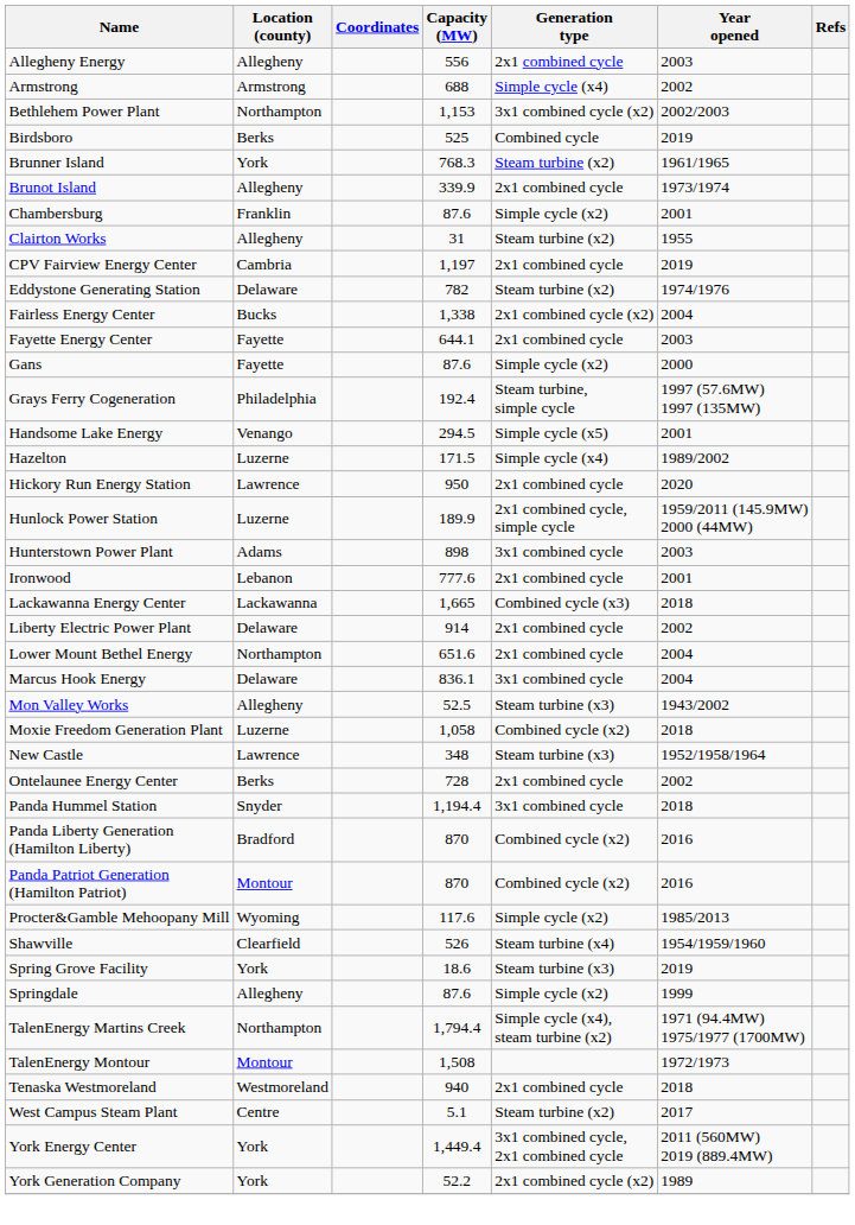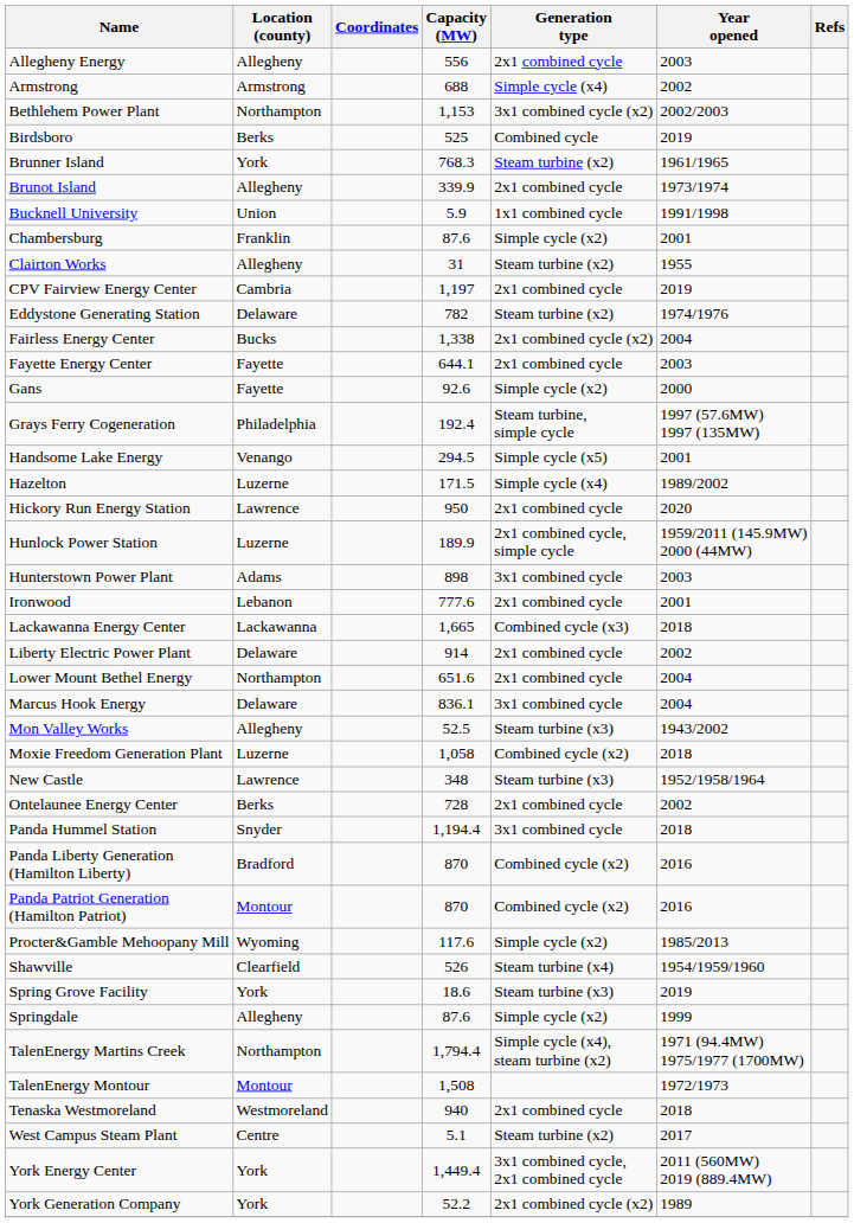 <table class="wikitable sortable">
 <tr>
 <th>Name</th>
 <th>Location<br>(county)</th>
 <th><a href='#'>Coordinates</a></th>
 <th>Capacity<br>(<a href='#'>MW</a>)</th>
 <th>Generation<br>type</th>
 <th>Year<br>opened</th>
 <th>Refs</th>
 </tr>
 <tr>
 <td>Allegheny Energy</td>
 <td>Allegheny</td>
 <td></td>
 <td align="center">556</td>
 <td>2x1 <a href='#'>combined cycle</a></td>
 <td>2003</td>
 <td></td>
 </tr>
 <tr>
 <td>Armstrong</td>
 <td>Armstrong</td>
 <td></td>
 <td align="center">688</td>
 <td><a href='#'>Simple cycle</a> (x4)</td>
 <td>2002</td>
 <td></td>
 </tr>
 <tr>
 <td>Bethlehem Power Plant</td>
 <td>Northampton</td>
 <td></td>
 <td align="center">1,153</td>
 <td>3x1 combined cycle (x2)</td>
 <td>2002/2003</td>
 <td></td>
 </tr>
 <tr>
 <td>Birdsboro</td>
 <td>Berks</td>
 <td></td>
 <td align="center">525</td>
 <td>Combined cycle</td>
 <td>2019</td>
 <td></td>
 </tr>
 <tr>
 <td>Brunner Island</td>
 <td>York</td>
 <td></td>
 <td align="center">768.3</td>
 <td><a href='#'>Steam turbine</a> (x2)</td>
 <td>1961/1965</td>
 <td></td>
 </tr>
 <tr>
 <td><a href='#'>Brunot Island</a></td>
 <td>Allegheny</td>
 <td></td>
 <td align="center">339.9</td>
 <td>2x1 combined cycle</td>
 <td>1973/1974</td>
 <td></td>
 </tr>
 <tr>
+<td><a href='#'>Bucknell University</a></td>
+<td>Union</td>
+<td></td>
+<td align="center">5.9</td>
+<td>1x1 combined cycle</td>
+<td>1991/1998</td>
+<td></td>
+</tr>
+<tr>
 <td>Chambersburg</td>
 <td>Franklin</td>
 <td></td>
 <td align="center">87.6</td>
 <td>Simple cycle (x2)</td>
 <td>2001</td>
 <td></td>
 </tr>
 <tr>
 <td><a href='#'>Clairton Works</a></td>
 <td>Allegheny</td>
 <td></td>
 <td align="center">31</td>
 <td>Steam turbine (x2)</td>
 <td>1955</td>
 <td></td>
 </tr>
 <tr>
 <td>CPV Fairview Energy Center</td>
 <td>Cambria</td>
 <td></td>
 <td align="center">1,197</td>
 <td>2x1 combined cycle</td>
 <td>2019</td>
 <td></td>
 </tr>
 <tr>
 <td>Eddystone Generating Station</td>
 <td>Delaware</td>
 <td></td>
 <td align="center">782</td>
 <td>Steam turbine (x2)</td>
 <td>1974/1976</td>
 <td></td>
 </tr>
 <tr>
 <td>Fairless Energy Center</td>
 <td>Bucks</td>
 <td></td>
 <td align="center">1,338</td>
 <td>2x1 combined cycle (x2)</td>
 <td>2004</td>
 <td></td>
 </tr>
 <tr>
 <td>Fayette Energy Center</td>
 <td>Fayette</td>
 <td></td>
 <td align="center">644.1</td>
 <td>2x1 combined cycle</td>
 <td>2003</td>
 <td></td>
 </tr>
 <tr>
 <td>Gans</td>
 <td>Fayette</td>
 <td></td>
-<td align="center">87.6</td>
+<td align="center">92.6</td>
 <td>Simple cycle (x2)</td>
 <td>2000</td>
 <td></td>
 </tr>
 <tr>
 <td>Grays Ferry Cogeneration</td>
 <td>Philadelphia</td>
 <td></td>
 <td align="center">192.4</td>
 <td>Steam turbine,<br>simple cycle</td>
 <td>1997 (57.6MW)<br>1997 (135MW)</td>
 <td></td>
 </tr>
 <tr>
 <td>Handsome Lake Energy</td>
 <td>Venango</td>
 <td></td>
 <td align="center">294.5</td>
 <td>Simple cycle (x5)</td>
 <td>2001</td>
 <td></td>
 </tr>
 <tr>
 <td>Hazelton</td>
 <td>Luzerne</td>
 <td></td>
 <td align="center">171.5</td>
 <td>Simple cycle (x4)</td>
 <td>1989/2002</td>
 <td></td>
 </tr>
 <tr>
 <td>Hickory Run Energy Station</td>
 <td>Lawrence</td>
 <td></td>
 <td align="center">950</td>
 <td>2x1 combined cycle</td>
 <td>2020</td>
 <td></td>
 </tr>
 <tr>
 <td>Hunlock Power Station</td>
 <td>Luzerne</td>
 <td></td>
 <td align="center">189.9</td>
 <td>2x1 combined cycle,<br>simple cycle</td>
 <td>1959/2011 (145.9MW)<br>2000 (44MW)</td>
 </tr>
 <tr>
 <td>Hunterstown Power Plant</td>
 <td>Adams</td>
 <td></td>
 <td align="center">898</td>
 <td>3x1 combined cycle</td>
 <td>2003</td>
 <td></td>
 </tr>
 <tr>
 <td>Ironwood</td>
 <td>Lebanon</td>
 <td></td>
 <td align="center">777.6</td>
 <td>2x1 combined cycle</td>
 <td>2001</td>
 <td></td>
 </tr>
 <tr>
 <td>Lackawanna Energy Center</td>
 <td>Lackawanna</td>
 <td></td>
 <td align="center">1,665</td>
 <td>Combined cycle (x3)</td>
 <td>2018</td>
 <td></td>
 </tr>
 <tr>
 <td>Liberty Electric Power Plant</td>
 <td>Delaware</td>
 <td></td>
 <td align="center">914</td>
 <td>2x1 combined cycle</td>
 <td>2002</td>
 <td></td>
 </tr>
 <tr>
 <td>Lower Mount Bethel Energy</td>
 <td>Northampton</td>
 <td></td>
 <td align="center">651.6</td>
 <td>2x1 combined cycle</td>
 <td>2004</td>
 <td></td>
 </tr>
 <tr>
 <td>Marcus Hook Energy</td>
 <td>Delaware</td>
 <td></td>
 <td align="center">836.1</td>
 <td>3x1 combined cycle</td>
 <td>2004</td>
 <td></td>
 </tr>
 <tr>
 <td><a href='#'>Mon Valley Works</a></td>
 <td>Allegheny</td>
 <td></td>
 <td align="center">52.5</td>
 <td>Steam turbine (x3)</td>
 <td>1943/2002</td>
 <td></td>
 </tr>
 <tr>
 <td>Moxie Freedom Generation Plant</td>
 <td>Luzerne</td>
 <td></td>
 <td align="center">1,058</td>
 <td>Combined cycle (x2)</td>
 <td>2018</td>
 </tr>
 <tr>
 <td>New Castle</td>
 <td>Lawrence</td>
 <td></td>
 <td align="center">348</td>
 <td>Steam turbine (x3)</td>
 <td>1952/1958/1964</td>
 <td></td>
 </tr>
 <tr>
 <td>Ontelaunee Energy Center</td>
 <td>Berks</td>
 <td></td>
 <td align="center">728</td>
 <td>2x1 combined cycle</td>
 <td>2002</td>
 <td></td>
 </tr>
 <tr>
 <td>Panda Hummel Station</td>
 <td>Snyder</td>
 <td></td>
 <td align="center">1,194.4</td>
 <td>3x1 combined cycle</td>
 <td>2018</td>
 <td></td>
 </tr>
 <tr>
 <td>Panda Liberty Generation<br>(Hamilton Liberty)</td>
 <td>Bradford</td>
 <td></td>
 <td align="center">870</td>
 <td>Combined cycle (x2)</td>
 <td>2016</td>
 <td></td>
 </tr>
 <tr>
 <td><a href='#'>Panda Patriot Generation</a><br>(Hamilton Patriot)</td>
 <td><a href='#'>Montour</a></td>
 <td></td>
 <td align="center">870</td>
 <td>Combined cycle (x2)</td>
 <td>2016</td>
 <td></td>
 </tr>
 <tr>
 <td>Procter&Gamble Mehoopany Mill</td>
 <td>Wyoming</td>
 <td></td>
 <td align="center">117.6</td>
 <td>Simple cycle (x2)</td>
 <td>1985/2013</td>
 <td></td>
 </tr>
 <tr>
 <td>Shawville</td>
 <td>Clearfield</td>
 <td></td>
 <td align="center">526</td>
 <td>Steam turbine (x4)</td>
 <td>1954/1959/1960</td>
 <td></td>
 </tr>
 <tr>
 <td>Spring Grove Facility</td>
 <td>York</td>
 <td></td>
 <td align="center">18.6</td>
 <td>Steam turbine (x3)</td>
 <td>2019</td>
 <td></td>
 </tr>
 <tr>
 <td>Springdale</td>
 <td>Allegheny</td>
 <td></td>
 <td align="center">87.6</td>
 <td>Simple cycle (x2)</td>
 <td>1999</td>
 <td></td>
 </tr>
 <tr>
 <td>TalenEnergy Martins Creek</td>
 <td>Northampton</td>
 <td></td>
 <td align="center">1,794.4</td>
 <td>Simple cycle (x4),<br>steam turbine (x2)</td>
 <td>1971 (94.4MW)<br>1975/1977 (1700MW)</td>
 <td></td>
 </tr>
 <tr>
 <td>TalenEnergy Montour</td>
 <td><a href='#'>Montour</a></td>
 <td></td>
 <td align="center">1,508</td>
 <td></td>
 <td>1972/1973</td>
 <td></td>
 </tr>
 <tr>
 <td>Tenaska Westmoreland</td>
 <td>Westmoreland</td>
 <td></td>
 <td align="center">940</td>
 <td>2x1 combined cycle</td>
 <td>2018</td>
 <td></td>
 </tr>
 <tr>
 <td>West Campus Steam Plant</td>
 <td>Centre</td>
 <td></td>
 <td align="center">5.1</td>
 <td>Steam turbine (x2)</td>
 <td>2017</td>
 <td></td>
 </tr>
 <tr>
 <td>York Energy Center</td>
 <td>York</td>
 <td></td>
 <td align="center">1,449.4</td>
 <td>3x1 combined cycle,<br>2x1 combined cycle</td>
 <td>2011 (560MW)<br>2019 (889.4MW)</td>
 <td></td>
 </tr>
 <tr>
 <td>York Generation Company</td>
 <td>York</td>
 <td></td>
 <td align="center">52.2</td>
 <td>2x1 combined cycle (x2)</td>
 <td>1989</td>
 <td></td>
 </tr>
 <tr>
 </tr>
 </table>
